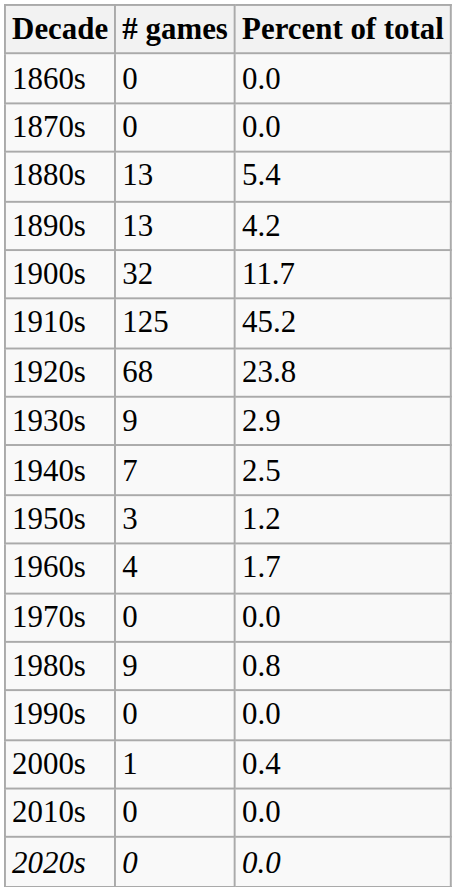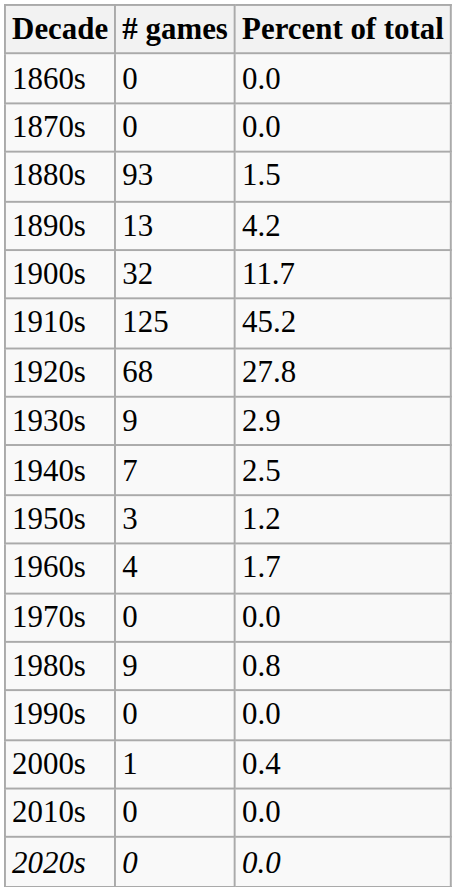 <table class="wikitable sortable">
 <tr>
 <th>Decade</th>
 <th># games</th>
 <th>Percent of total</th>
 </tr>
 <tr>
 <td>1860s</td>
 <td>0</td>
 <td>0.0</td>
 </tr>
 <tr>
 <td>1870s</td>
 <td>0</td>
 <td>0.0</td>
 </tr>
 <tr>
 <td>1880s</td>
-<td>13</td>
-<td>5.4</td>
+<td>93</td>
+<td>1.5</td>
 </tr>
 <tr>
 <td>1890s</td>
 <td>13</td>
 <td>4.2</td>
 </tr>
 <tr>
 <td>1900s</td>
 <td>32</td>
 <td>11.7</td>
 </tr>
 <tr>
 <td>1910s</td>
 <td>125</td>
 <td>45.2</td>
 </tr>
 <tr>
 <td>1920s</td>
 <td>68</td>
-<td>23.8</td>
+<td>27.8</td>
 </tr>
 <tr>
 <td>1930s</td>
 <td>9</td>
 <td>2.9</td>
 </tr>
 <tr>
 <td>1940s</td>
 <td>7</td>
 <td>2.5</td>
 </tr>
 <tr>
 <td>1950s</td>
 <td>3</td>
 <td>1.2</td>
 </tr>
 <tr>
 <td>1960s</td>
 <td>4</td>
 <td>1.7</td>
 </tr>
 <tr>
 <td>1970s</td>
 <td>0</td>
 <td>0.0</td>
 </tr>
 <tr>
 <td>1980s</td>
 <td>9</td>
 <td>0.8</td>
 </tr>
 <tr>
 <td>1990s</td>
 <td>0</td>
 <td>0.0</td>
 </tr>
 <tr>
 <td>2000s</td>
 <td>1</td>
 <td>0.4</td>
 </tr>
 <tr>
 <td>2010s</td>
 <td>0</td>
 <td>0.0</td>
 </tr>
 <tr>
 <td><em>2020s</em></td>
 <td><em>0</em></td>
 <td><em>0.0</em></td>
 </tr>
 </table>
